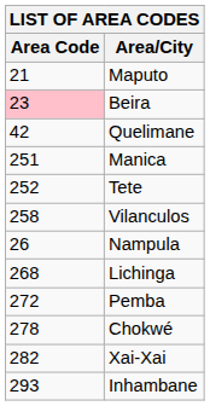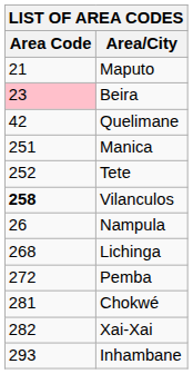 <table class="wikitable sortable">
 <tr>
 <th colspan="2">LIST OF AREA CODES</th>
 </tr>
 <tr>
 <th>Area Code</th>
 <th>Area/City</th>
 </tr>
 <tr>
 <td>21</td>
 <td>Maputo</td>
 </tr>
 <tr>
 <td style="background: pink;">23</td>
 <td>Beira</td>
 </tr>
 <tr>
 <td>42</td>
 <td>Quelimane</td>
 </tr>
 <tr>
 <td>251</td>
 <td>Manica</td>
 </tr>
 <tr>
 <td>252</td>
 <td>Tete</td>
 </tr>
 <tr>
-<td>258</td>
+<td><strong>258</strong></td>
 <td>Vilanculos</td>
 </tr>
 <tr>
 <td>26</td>
 <td>Nampula</td>
 </tr>
 <tr>
 <td>268</td>
 <td>Lichinga</td>
 </tr>
 <tr>
 <td>272</td>
 <td>Pemba</td>
 </tr>
 <tr>
-<td>278</td>
+<td>281</td>
 <td>Chokwé</td>
 </tr>
 <tr>
 <td>282</td>
 <td>Xai-Xai</td>
 </tr>
 <tr>
 <td>293</td>
 <td>Inhambane</td>
 </tr>
 </table>
